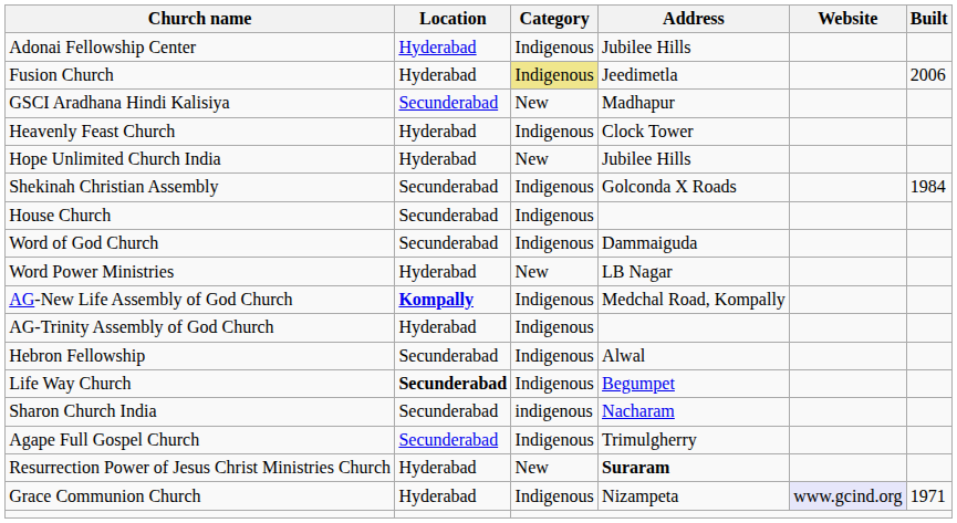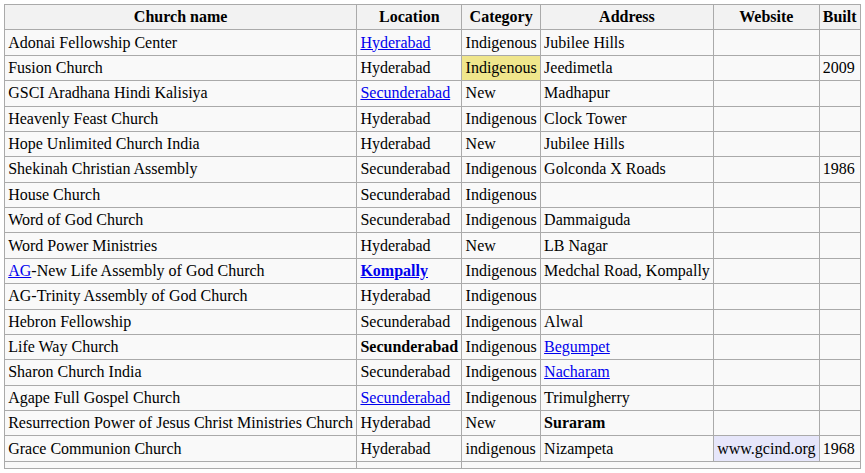 <table class="wikitable sortable">
 <tr>
 <th>Church name</th>
 <th>Location</th>
 <th>Category</th>
 <th>Address</th>
 <th>Website</th>
 <th>Built</th>
 </tr>
 <tr>
 <td>Adonai Fellowship Center</td>
 <td><a href='#'>Hyderabad</a></td>
 <td>Indigenous</td>
 <td>Jubilee Hills</td>
 <td></td>
 <td></td>
 </tr>
 <tr>
 <td>Fusion Church</td>
 <td>Hyderabad</td>
 <td style="background: khaki;">Indigenous</td>
 <td>Jeedimetla</td>
 <td></td>
-<td>2006</td>
+<td>2009</td>
 </tr>
 <tr>
 <td>GSCI Aradhana Hindi Kalisiya</td>
 <td><a href='#'>Secunderabad</a></td>
 <td>New</td>
 <td>Madhapur</td>
 <td></td>
 <td></td>
 </tr>
 <tr>
 <td>Heavenly Feast Church</td>
 <td>Hyderabad</td>
 <td>Indigenous</td>
 <td>Clock Tower</td>
 <td></td>
 <td></td>
 </tr>
 <tr>
 <td>Hope Unlimited Church India</td>
 <td>Hyderabad</td>
 <td>New</td>
 <td>Jubilee Hills</td>
 <td></td>
 <td></td>
 </tr>
 <tr>
 <td>Shekinah Christian Assembly</td>
 <td>Secunderabad</td>
 <td>Indigenous</td>
 <td>Golconda X Roads</td>
 <td></td>
-<td>1984</td>
+<td>1986</td>
 </tr>
 <tr>
 <td>House Church</td>
 <td>Secunderabad</td>
 <td>Indigenous</td>
 <td></td>
 <td></td>
 <td></td>
 </tr>
 <tr>
 <td>Word of God Church</td>
 <td>Secunderabad</td>
 <td>Indigenous</td>
 <td>Dammaiguda</td>
 <td></td>
 <td></td>
 </tr>
 <tr>
 <td>Word Power Ministries</td>
 <td>Hyderabad</td>
 <td>New</td>
 <td>LB Nagar</td>
 <td></td>
 <td></td>
 </tr>
 <tr>
 <td><a href='#'>AG</a>-New Life Assembly of God Church</td>
 <td><strong><a href='#'>Kompally</a></strong></td>
 <td>Indigenous</td>
 <td>Medchal Road, Kompally</td>
 <td></td>
 <td></td>
 </tr>
 <tr>
 <td>AG-Trinity Assembly of God Church</td>
 <td>Hyderabad</td>
 <td>Indigenous</td>
 <td></td>
 <td></td>
 <td></td>
 </tr>
 <tr>
 <td>Hebron Fellowship</td>
 <td>Secunderabad</td>
 <td>Indigenous</td>
 <td>Alwal</td>
 <td></td>
 <td></td>
 </tr>
 <tr>
 <td>Life Way Church</td>
 <td><strong>Secunderabad</strong></td>
 <td>Indigenous</td>
 <td><a href='#'>Begumpet</a></td>
 <td></td>
 <td></td>
 </tr>
 <tr>
 <td>Sharon Church India</td>
 <td>Secunderabad</td>
-<td>indigenous</td>
+<td>Indigenous</td>
 <td><a href='#'>Nacharam</a></td>
 <td></td>
 <td></td>
 </tr>
 <tr>
 <td>Agape Full Gospel Church</td>
 <td><a href='#'>Secunderabad</a></td>
 <td>Indigenous</td>
 <td>Trimulgherry</td>
 <td></td>
 <td></td>
 </tr>
 <tr>
 <td>Resurrection Power of Jesus Christ Ministries Church</td>
 <td>Hyderabad</td>
 <td>New</td>
 <td><strong>Suraram</strong></td>
 <td></td>
 <td></td>
 </tr>
 <tr>
 <td>Grace Communion Church</td>
 <td>Hyderabad</td>
-<td>Indigenous</td>
+<td>indigenous</td>
 <td>Nizampeta</td>
 <td style="background: lavender;">www.gcind.org</td>
-<td>1971</td>
+<td>1968</td>
 </tr>
 <tr>
 <td></td>
 <td></td>
 </tr>
 </table>
